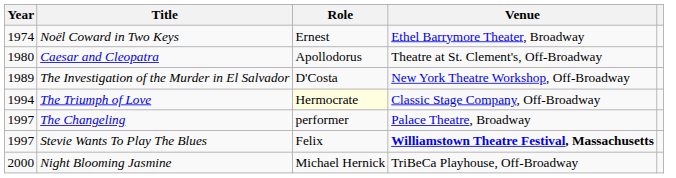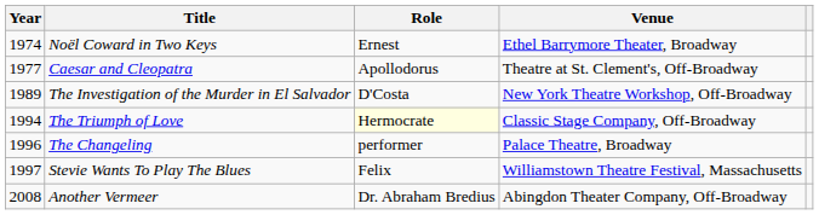 <table class="wikitable plainrowheaders sortable" style="margin-right: 0;">
 <tr>
 <th scope="col">Year</th>
 <th scope="col">Title</th>
 <th scope="col">Role</th>
 <th scope="col">Venue</th>
 <th scope="col" class="unsortable"></th>
 </tr>
 <tr>
 <td>1974</td>
 <td><em>Noël Coward in Two Keys</em></td>
 <td>Ernest</td>
 <td><a href='#'>Ethel Barrymore Theater</a>, Broadway</td>
 <td style="text-align: center;"></td>
 </tr>
 <tr>
-<td>1980</td>
+<td>1977</td>
 <td><em><a href='#'>Caesar and Cleopatra</a></em></td>
 <td>Apollodorus</td>
 <td>Theatre at St. Clement's, Off-Broadway</td>
 <td style="text-align: center;"></td>
 </tr>
 <tr>
 <td>1989</td>
 <td data-sort-value="Investigation of the Murder in El Salvador, The"><em>The Investigation of the Murder in El Salvador</em></td>
 <td>D'Costa</td>
 <td><a href='#'>New York Theatre Workshop</a>, Off-Broadway</td>
 <td style="text-align: center;"></td>
 </tr>
 <tr>
 <td>1994</td>
 <td data-sort-value="Triumph of Love, The"><em><a href='#'>The Triumph of Love</a></em></td>
 <td style="background: lightyellow;">Hermocrate</td>
 <td><a href='#'>Classic Stage Company</a>, Off-Broadway</td>
 <td style="text-align: center;"></td>
 </tr>
 <tr>
-<td>1997</td>
+<td>1996</td>
 <td data-sort-value="Changeling, The"><em><a href='#'>The Changeling</a></em></td>
 <td>performer</td>
 <td><a href='#'>Palace Theatre</a>, Broadway</td>
 <td style="text-align: center;"></td>
 </tr>
 <tr>
 <td>1997</td>
 <td><em>Stevie Wants To Play The Blues</em></td>
 <td>Felix</td>
-<td><strong><a href='#'>Williamstown Theatre Festival</a>, Massachusetts</strong></td>
+<td><a href='#'>Williamstown Theatre Festival</a>, Massachusetts</td>
 <td style="text-align: center;"></td>
 </tr>
 <tr>
-<td>2000</td>
-<td><em>Night Blooming Jasmine</em></td>
-<td>Michael Hernick</td>
-<td>TriBeCa Playhouse, Off-Broadway</td>
+<td>2008</td>
+<td><em>Another Vermeer</em></td>
+<td>Dr. Abraham Bredius</td>
+<td>Abingdon Theater Company, Off-Broadway</td>
 <td style="text-align: center;"></td>
 </tr>
 </table>
